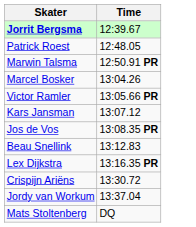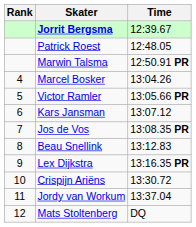 <table class="wikitable">
 <tr>
+<th>Rank</th>
 <th>Skater</th>
 <th>Time</th>
 </tr>
 <tr bgcolor=ccffcc>
+<td style="text-align:center"></td>
 <td><strong><a href='#'>Jorrit Bergsma</a></strong></td>
 <td>12:39.67</td>
 </tr>
 <tr>
+<td style="text-align:center"></td>
 <td><a href='#'>Patrick Roest</a></td>
 <td>12:48.05</td>
 </tr>
 <tr>
+<td style="text-align:center"></td>
 <td><a href='#'>Marwin Talsma</a></td>
 <td>12:50.91 <strong>PR</strong></td>
 </tr>
 <tr>
+<td style="text-align:center">4</td>
 <td><a href='#'>Marcel Bosker</a></td>
 <td>13:04.26</td>
 </tr>
 <tr>
+<td style="text-align:center">5</td>
 <td><a href='#'>Victor Ramler</a></td>
 <td>13:05.66 <strong>PR</strong></td>
 </tr>
 <tr>
+<td style="text-align:center">6</td>
 <td><a href='#'>Kars Jansman</a></td>
 <td>13:07.12</td>
 </tr>
 <tr>
+<td style="text-align:center">7</td>
 <td><a href='#'>Jos de Vos</a></td>
 <td>13:08.35 <strong>PR</strong></td>
 </tr>
 <tr>
+<td style="text-align:center">8</td>
 <td><a href='#'>Beau Snellink</a></td>
 <td>13:12.83</td>
 </tr>
 <tr>
+<td style="text-align:center">9</td>
 <td><a href='#'>Lex Dijkstra</a></td>
 <td>13:16.35 <strong>PR</strong></td>
 </tr>
 <tr>
+<td style="text-align:center">10</td>
 <td><a href='#'>Crispijn Ariëns</a></td>
 <td>13:30.72</td>
 </tr>
 <tr>
+<td style="text-align:center">11</td>
 <td><a href='#'>Jordy van Workum</a></td>
 <td>13:37.04</td>
 </tr>
 <tr>
+<td style="text-align:center">12</td>
 <td><a href='#'>Mats Stoltenberg</a></td>
 <td>DQ</td>
 </tr>
 </table>
